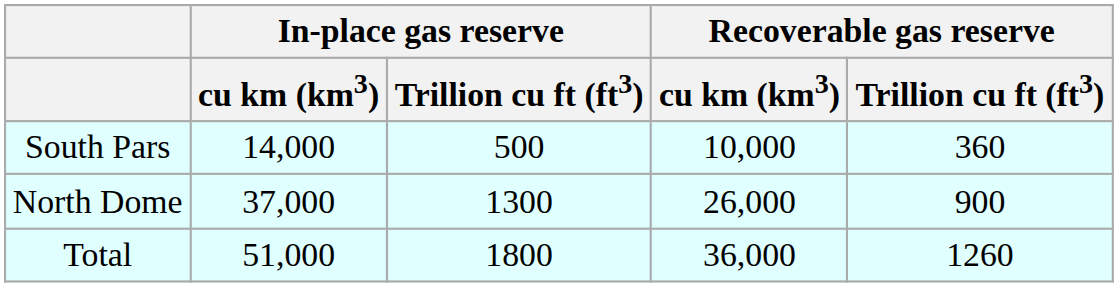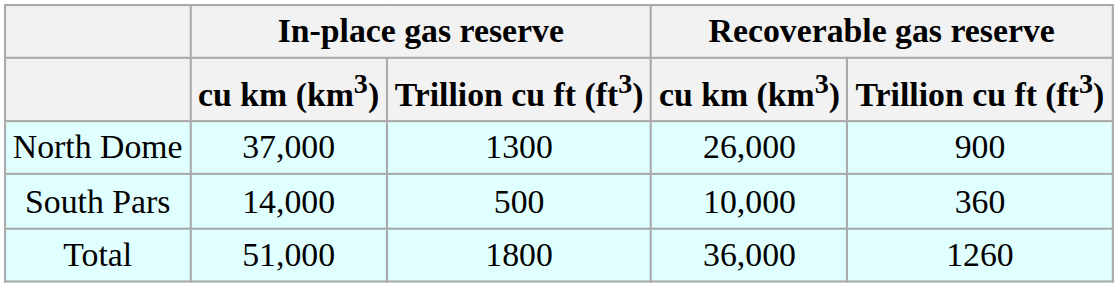 <table class="wikitable" style="text-align: center; background:lightcyan;">
 <tr>
 <th></th>
 <th colspan="2">In-place gas reserve</th>
 <th colspan="2">Recoverable gas reserve</th>
 </tr>
 <tr>
 <th></th>
 <th>cu km (km<sup>3</sup>)</th>
 <th>Trillion cu ft (ft<sup>3</sup>)</th>
 <th>cu km (km<sup>3</sup>)</th>
 <th>Trillion cu ft (ft<sup>3</sup>)</th>
 </tr>
 <tr>
+<td>North Dome</td>
+<td>37,000</td>
+<td>1300</td>
+<td>26,000</td>
+<td>900</td>
+</tr>
+<tr>
 <td>South Pars</td>
 <td>14,000</td>
 <td>500</td>
 <td>10,000</td>
 <td>360</td>
-</tr>
-<tr>
-<td>North Dome</td>
-<td>37,000</td>
-<td>1300</td>
-<td>26,000</td>
-<td>900</td>
 </tr>
 <tr>
 <td>Total</td>
 <td>51,000</td>
 <td>1800</td>
 <td>36,000</td>
 <td>1260</td>
 </tr>
 </table>
